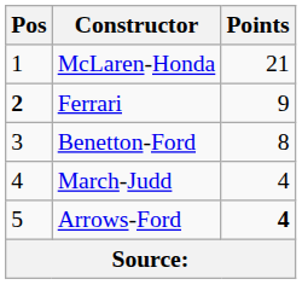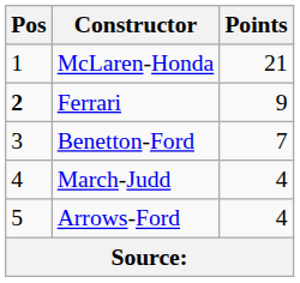 <table class="wikitable" style="font-size: 95%;">
 <tr>
 <th>Pos</th>
 <th>Constructor</th>
 <th>Points</th>
 </tr>
 <tr>
 <td>1</td>
 <td> <a href='#'>McLaren</a>-<a href='#'>Honda</a></td>
 <td align=right>21</td>
 </tr>
 <tr>
 <td><strong>2</strong></td>
 <td> <a href='#'>Ferrari</a></td>
 <td align=right>9</td>
 </tr>
 <tr>
 <td>3</td>
 <td> <a href='#'>Benetton</a>-<a href='#'>Ford</a></td>
-<td align=right>8</td>
+<td align=right>7</td>
 </tr>
 <tr>
 <td>4</td>
 <td> <a href='#'>March</a>-<a href='#'>Judd</a></td>
 <td align=right>4</td>
 </tr>
 <tr>
 <td>5</td>
 <td> <a href='#'>Arrows</a>-<a href='#'>Ford</a></td>
-<td align=right><strong>4</strong></td>
+<td align=right>4</td>
 </tr>
 <tr>
 <th colspan=4>Source:</th>
 </tr>
 </table>
